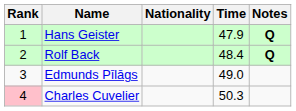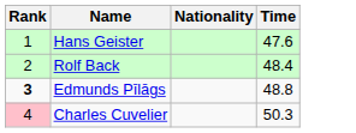 <table class="wikitable sortable" style="text-align:center">
 <tr>
 <th>Rank</th>
 <th>Name</th>
 <th>Nationality</th>
 <th>Time</th>
-<th>Notes</th>
 </tr>
 <tr bgcolor=ccffcc>
 <td>1</td>
 <td align=left><a href='#'>Hans Geister</a></td>
 <td align=left></td>
-<td>47.9</td>
-<td><strong>Q</strong></td>
+<td>47.6</td>
 </tr>
 <tr bgcolor=ccffcc>
 <td>2</td>
 <td align=left><a href='#'>Rolf Back</a></td>
 <td align=left></td>
 <td>48.4</td>
-<td><strong>Q</strong></td>
 </tr>
 <tr>
-<td>3</td>
+<td><strong>3</strong></td>
 <td align=left><a href='#'>Edmunds Pīlāgs</a></td>
 <td align=left></td>
-<td>49.0</td>
-<td></td>
+<td>48.8</td>
 </tr>
 <tr>
 <td style="background: pink;">4</td>
 <td align=left><a href='#'>Charles Cuvelier</a></td>
 <td align=left></td>
 <td>50.3</td>
-<td></td>
 </tr>
 </table>
